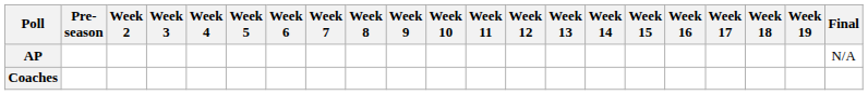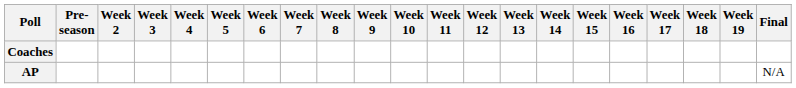 <table class="wikitable" style="white-space:nowrap;font-size:90%">
 <tr>
 <th>Poll</th>
 <th>Pre-<br>season</th>
 <th>Week<br>2</th>
 <th>Week<br>3</th>
 <th>Week<br>4</th>
 <th>Week<br>5</th>
 <th>Week<br>6</th>
 <th>Week<br>7</th>
 <th>Week<br>8</th>
 <th>Week<br>9</th>
 <th>Week<br>10</th>
 <th>Week<br>11</th>
 <th>Week<br>12</th>
 <th>Week<br>13</th>
 <th>Week<br>14</th>
 <th>Week<br>15</th>
 <th>Week<br>16</th>
 <th>Week<br>17</th>
 <th>Week<br>18</th>
 <th>Week<br>19</th>
 <th>Final</th>
 </tr>
 <tr style="text-align:center;">
+<th>Coaches</th>
+<td style="background:#FFF;"></td>
+<td style="background:#FFF;"></td>
+<td style="background:#FFF;"></td>
+<td style="background:#FFF;"></td>
+<td style="background:#FFF;"></td>
+<td style="background:#FFF;"></td>
+<td style="background:#FFF;"></td>
+<td style="background:#FFF;"></td>
+<td style="background:#FFF;"></td>
+<td style="background:#FFF;"></td>
+<td style="background:#FFF;"></td>
+<td style="background:#FFF;"></td>
+<td style="background:#FFF;"></td>
+<td style="background:#FFF;"></td>
+<td style="background:#FFF;"></td>
+<td style="background:#FFF;"></td>
+<td style="background:#FFF;"></td>
+<td style="background:#FFF;"></td>
+<td style="background:#FFF;"></td>
+<td style="background:#FFF;"></td>
+</tr>
+<tr style="text-align:center;">
 <th>AP</th>
 <td style="background:#FFF;"></td>
 <td style="background:#FFF;"></td>
 <td style="background:#FFF;"></td>
 <td style="background:#FFF;"></td>
 <td style="background:#FFF;"></td>
 <td style="background:#FFF;"></td>
 <td style="background:#FFF;"></td>
 <td style="background:#FFF;"></td>
 <td style="background:#FFF;"></td>
 <td style="background:#FFF;"></td>
 <td style="background:#FFF;"></td>
 <td style="background:#FFF;"></td>
 <td style="background:#FFF;"></td>
 <td style="background:#FFF;"></td>
 <td style="background:#FFF;"></td>
 <td style="background:#FFF;"></td>
 <td style="background:#FFF;"></td>
 <td style="background:#FFF;"></td>
 <td style="background:#FFF;"></td>
 <td style="background:#FFF;">N/A</td>
 </tr>
-<tr style="text-align:center;">
-<th>Coaches</th>
-<td style="background:#FFF;"></td>
-<td style="background:#FFF;"></td>
-<td style="background:#FFF;"></td>
-<td style="background:#FFF;"></td>
-<td style="background:#FFF;"></td>
-<td style="background:#FFF;"></td>
-<td style="background:#FFF;"></td>
-<td style="background:#FFF;"></td>
-<td style="background:#FFF;"></td>
-<td style="background:#FFF;"></td>
-<td style="background:#FFF;"></td>
-<td style="background:#FFF;"></td>
-<td style="background:#FFF;"></td>
-<td style="background:#FFF;"></td>
-<td style="background:#FFF;"></td>
-<td style="background:#FFF;"></td>
-<td style="background:#FFF;"></td>
-<td style="background:#FFF;"></td>
-<td style="background:#FFF;"></td>
-<td style="background:#FFF;"></td>
-</tr>
 </table>
